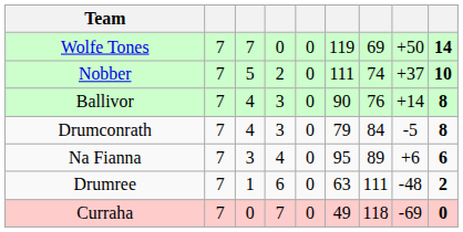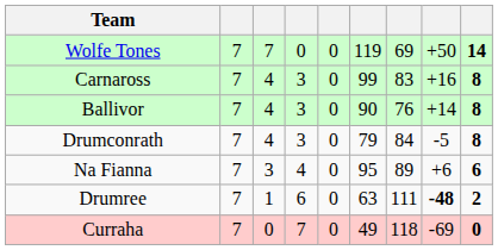 <table class="wikitable" style="text-align:center">
 <tr>
 <th width="175">Team</th>
 <th width="20"></th>
 <th width="20"></th>
 <th width="20"></th>
 <th width="20"></th>
 <th width="20"></th>
 <th width="20"></th>
 <th width="20"></th>
 <th width="20"></th>
 </tr>
 <tr style="background:#cfc;">
 <td><a href='#'>Wolfe Tones</a></td>
 <td>7</td>
 <td>7</td>
 <td>0</td>
 <td>0</td>
 <td>119</td>
 <td>69</td>
 <td>+50</td>
 <td><strong>14</strong></td>
 </tr>
 <tr style="background:#cfc;">
-<td><a href='#'>Nobber</a></td>
+<td>Carnaross</td>
 <td>7</td>
-<td>5</td>
-<td>2</td>
+<td>4</td>
+<td>3</td>
 <td>0</td>
-<td>111</td>
-<td>74</td>
-<td>+37</td>
-<td><strong>10</strong></td>
+<td>99</td>
+<td>83</td>
+<td>+16</td>
+<td><strong>8</strong></td>
 </tr>
 <tr style="background:#cfc;">
 <td>Ballivor</td>
 <td>7</td>
 <td>4</td>
 <td>3</td>
 <td>0</td>
 <td>90</td>
 <td>76</td>
 <td>+14</td>
 <td><strong>8</strong></td>
 </tr>
 <tr>
 <td>Drumconrath</td>
 <td>7</td>
 <td>4</td>
 <td>3</td>
 <td>0</td>
 <td>79</td>
 <td>84</td>
 <td>-5</td>
 <td><strong>8</strong></td>
 </tr>
 <tr>
 <td>Na Fianna</td>
 <td>7</td>
 <td>3</td>
 <td>4</td>
 <td>0</td>
 <td>95</td>
 <td>89</td>
 <td>+6</td>
 <td><strong>6</strong></td>
 </tr>
 <tr>
 <td>Drumree</td>
 <td>7</td>
 <td>1</td>
 <td>6</td>
 <td>0</td>
 <td>63</td>
 <td>111</td>
-<td>-48</td>
+<td><strong>-48</strong></td>
 <td><strong>2</strong></td>
 </tr>
 <tr style="background:#fcc;">
 <td>Curraha</td>
 <td>7</td>
 <td>0</td>
 <td>7</td>
 <td>0</td>
 <td>49</td>
 <td>118</td>
 <td>-69</td>
 <td><strong>0</strong></td>
 </tr>
 </table>
